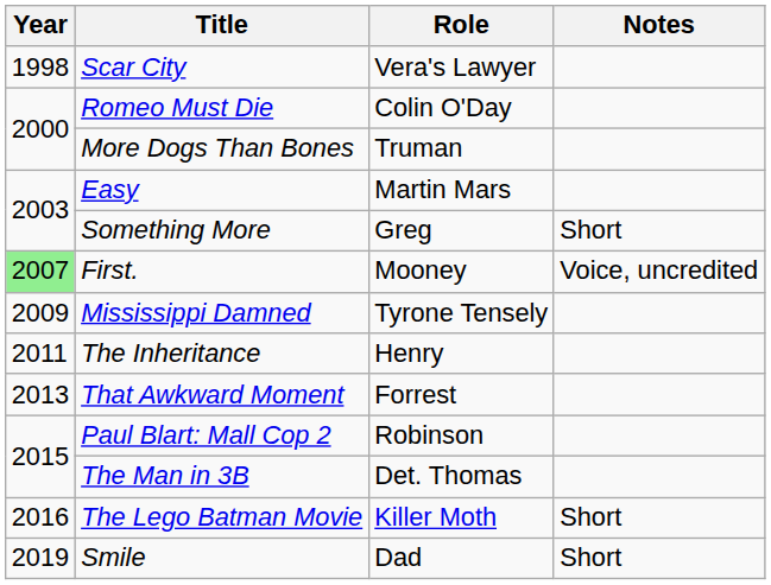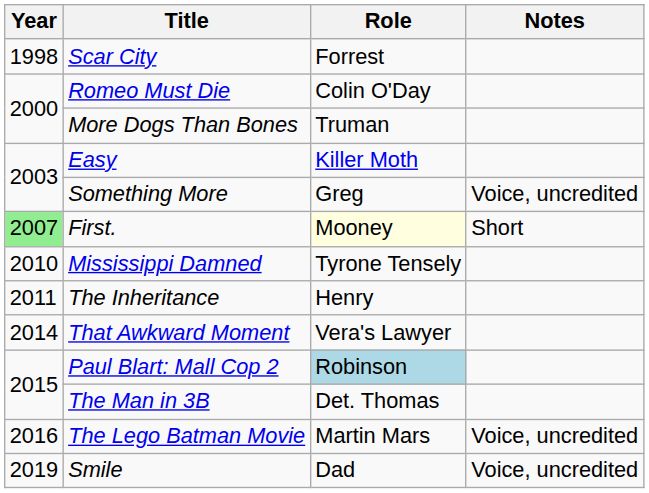 <table class="wikitable sortable">
 <tr>
 <th>Year</th>
 <th>Title</th>
 <th>Role</th>
 <th class="unsortable">Notes</th>
 </tr>
 <tr>
 <td>1998</td>
 <td><em><a href='#'>Scar City</a></em></td>
-<td>Vera's Lawyer</td>
+<td>Forrest</td>
 <td></td>
 </tr>
 <tr>
 <td rowspan=2>2000</td>
 <td><em><a href='#'>Romeo Must Die</a></em></td>
 <td>Colin O'Day</td>
 <td></td>
 </tr>
 <tr>
 <td><em>More Dogs Than Bones</em></td>
 <td>Truman</td>
 <td></td>
 </tr>
 <tr>
 <td rowspan=2>2003</td>
 <td><em><a href='#'>Easy</a></em></td>
-<td>Martin Mars</td>
+<td><a href='#'>Killer Moth</a></td>
 <td></td>
 </tr>
 <tr>
 <td><em>Something More</em></td>
 <td>Greg</td>
-<td>Short</td>
+<td>Voice, uncredited</td>
 </tr>
 <tr>
 <td style="background: lightgreen;">2007</td>
 <td><em>First.</em></td>
-<td>Mooney</td>
-<td>Voice, uncredited</td>
+<td style="background: lightyellow;">Mooney</td>
+<td>Short</td>
 </tr>
 <tr>
-<td>2009</td>
+<td>2010</td>
 <td><em><a href='#'>Mississippi Damned</a></em></td>
 <td>Tyrone Tensely</td>
 <td></td>
 </tr>
 <tr>
 <td>2011</td>
 <td><em>The Inheritance</em></td>
 <td>Henry</td>
 <td></td>
 </tr>
 <tr>
-<td>2013</td>
+<td>2014</td>
 <td><em><a href='#'>That Awkward Moment</a></em></td>
-<td>Forrest</td>
+<td>Vera's Lawyer</td>
 <td></td>
 </tr>
 <tr>
 <td rowspan=2>2015</td>
 <td><em><a href='#'>Paul Blart: Mall Cop 2</a></em></td>
-<td>Robinson</td>
+<td style="background: lightblue;">Robinson</td>
 <td></td>
 </tr>
 <tr>
 <td><em><a href='#'>The Man in 3B</a></em></td>
 <td>Det. Thomas</td>
 <td></td>
 </tr>
 <tr>
 <td>2016</td>
 <td><em><a href='#'>The Lego Batman Movie</a></em></td>
-<td><a href='#'>Killer Moth</a></td>
-<td>Short</td>
+<td>Martin Mars</td>
+<td>Voice, uncredited</td>
 </tr>
 <tr>
 <td>2019</td>
 <td><em>Smile</em></td>
 <td>Dad</td>
-<td>Short</td>
+<td>Voice, uncredited</td>
 </tr>
 </table>
